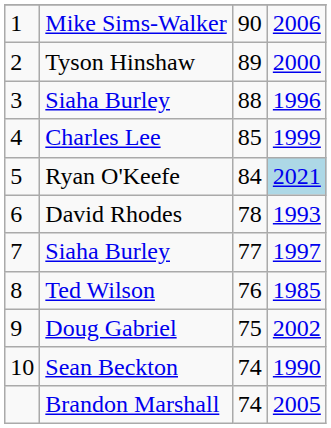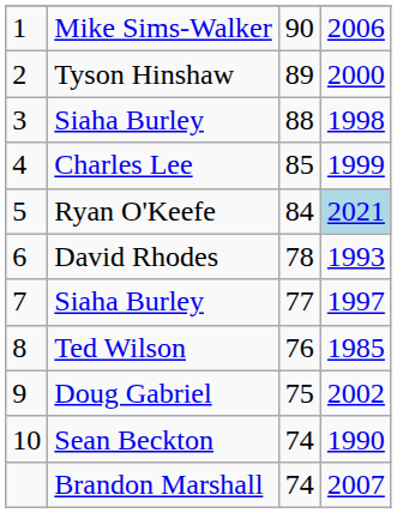 <table class="wikitable">
 <tr>
 </tr>
 <tr>
 <td>1</td>
 <td><a href='#'>Mike Sims-Walker</a></td>
 <td>90</td>
 <td><a href='#'>2006</a></td>
 </tr>
 <tr>
 <td>2</td>
 <td>Tyson Hinshaw</td>
 <td>89</td>
 <td><a href='#'>2000</a></td>
 </tr>
 <tr>
 <td>3</td>
 <td><a href='#'>Siaha Burley</a></td>
 <td>88</td>
-<td><a href='#'>1996</a></td>
+<td><a href='#'>1998</a></td>
 </tr>
 <tr>
 <td>4</td>
 <td><a href='#'>Charles Lee</a></td>
 <td>85</td>
 <td><a href='#'>1999</a></td>
 </tr>
 <tr>
 <td>5</td>
 <td>Ryan O'Keefe</td>
 <td>84</td>
 <td style="background: lightblue;"><a href='#'>2021</a></td>
 </tr>
 <tr>
 <td>6</td>
 <td>David Rhodes</td>
 <td>78</td>
 <td><a href='#'>1993</a></td>
 </tr>
 <tr>
 <td>7</td>
 <td><a href='#'>Siaha Burley</a></td>
 <td>77</td>
 <td><a href='#'>1997</a></td>
 </tr>
 <tr>
 <td>8</td>
 <td><a href='#'>Ted Wilson</a></td>
 <td>76</td>
 <td><a href='#'>1985</a></td>
 </tr>
 <tr>
 <td>9</td>
 <td><a href='#'>Doug Gabriel</a></td>
 <td>75</td>
 <td><a href='#'>2002</a></td>
 </tr>
 <tr>
 <td>10</td>
 <td><a href='#'>Sean Beckton</a></td>
 <td>74</td>
 <td><a href='#'>1990</a></td>
 </tr>
 <tr>
 <td></td>
 <td><a href='#'>Brandon Marshall</a></td>
 <td>74</td>
-<td><a href='#'>2005</a></td>
+<td><a href='#'>2007</a></td>
 </tr>
 </table>
